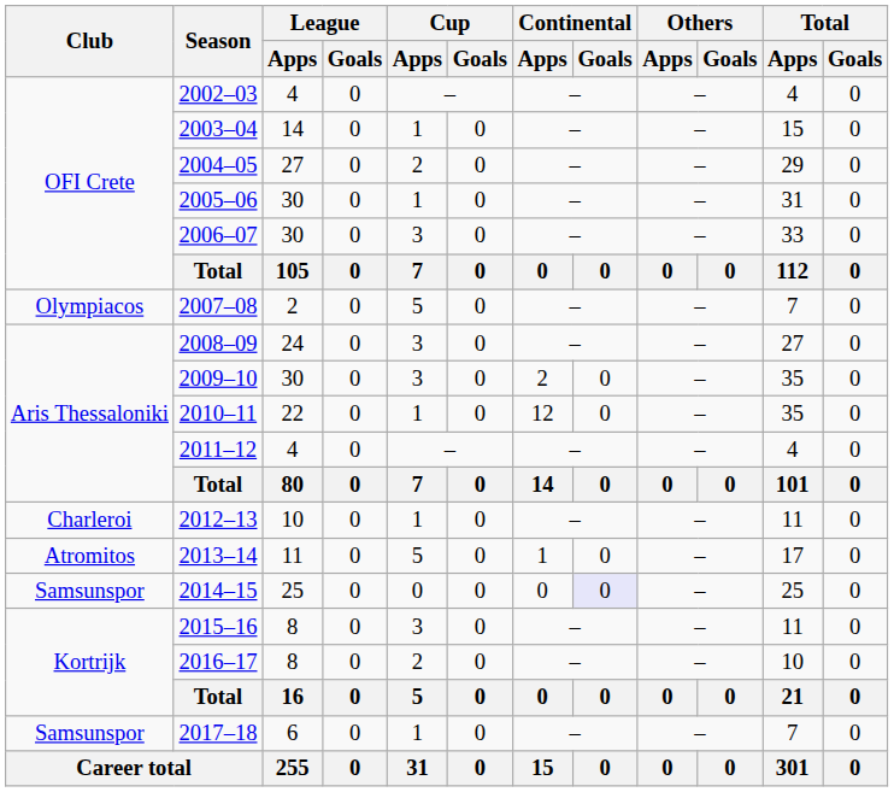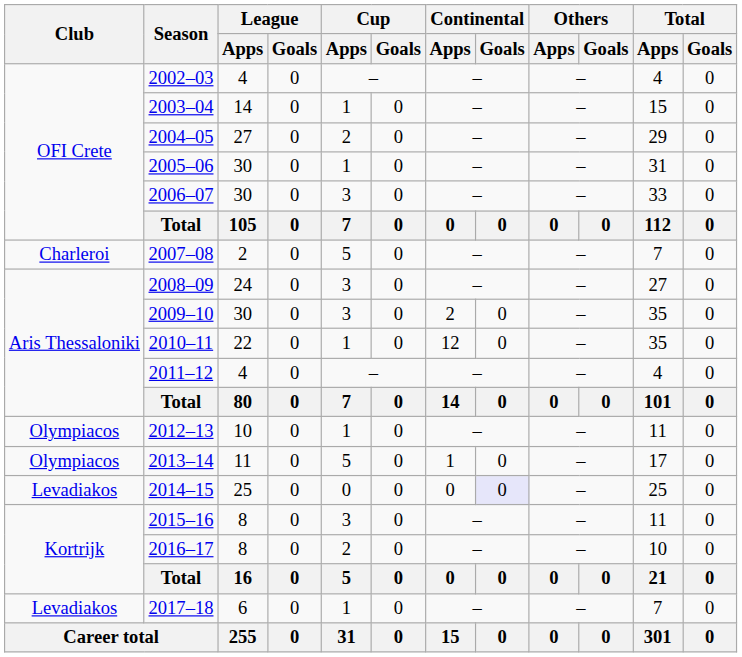 <table class="wikitable" style="text-align:center">
 <tr>
 <th rowspan="2">Club</th>
 <th rowspan="2">Season</th>
 <th colspan="2">League</th>
 <th colspan="2">Cup</th>
 <th colspan="2">Continental</th>
 <th colspan="2">Others</th>
 <th colspan="2">Total</th>
 </tr>
 <tr>
 <th>Apps</th>
 <th>Goals</th>
 <th>Apps</th>
 <th>Goals</th>
 <th>Apps</th>
 <th>Goals</th>
 <th>Apps</th>
 <th>Goals</th>
 <th>Apps</th>
 <th>Goals</th>
 </tr>
 <tr>
 <td rowspan="6"><a href='#'>OFI Crete</a></td>
 <td><a href='#'>2002–03</a></td>
 <td>4</td>
 <td>0</td>
 <td colspan="2">–</td>
 <td colspan="2">–</td>
 <td colspan="2">–</td>
 <td>4</td>
 <td>0</td>
 </tr>
 <tr>
 <td><a href='#'>2003–04</a></td>
 <td>14</td>
 <td>0</td>
 <td>1</td>
 <td>0</td>
 <td colspan="2">–</td>
 <td colspan="2">–</td>
 <td>15</td>
 <td>0</td>
 </tr>
 <tr>
 <td><a href='#'>2004–05</a></td>
 <td>27</td>
 <td>0</td>
 <td>2</td>
 <td>0</td>
 <td colspan="2">–</td>
 <td colspan="2">–</td>
 <td>29</td>
 <td>0</td>
 </tr>
 <tr>
 <td><a href='#'>2005–06</a></td>
 <td>30</td>
 <td>0</td>
 <td>1</td>
 <td>0</td>
 <td colspan="2">–</td>
 <td colspan="2">–</td>
 <td>31</td>
 <td>0</td>
 </tr>
 <tr>
 <td><a href='#'>2006–07</a></td>
 <td>30</td>
 <td>0</td>
 <td>3</td>
 <td>0</td>
 <td colspan="2">–</td>
 <td colspan="2">–</td>
 <td>33</td>
 <td>0</td>
 </tr>
 <tr>
 <th>Total</th>
 <th>105</th>
 <th>0</th>
 <th>7</th>
 <th>0</th>
 <th>0</th>
 <th>0</th>
 <th>0</th>
 <th>0</th>
 <th>112</th>
 <th>0</th>
 </tr>
 <tr>
-<td><a href='#'>Olympiacos</a></td>
+<td><a href='#'>Charleroi</a></td>
 <td><a href='#'>2007–08</a></td>
 <td>2</td>
 <td>0</td>
 <td>5</td>
 <td>0</td>
 <td colspan="2">–</td>
 <td colspan="2">–</td>
 <td>7</td>
 <td>0</td>
 </tr>
 <tr>
 <td rowspan="5"><a href='#'>Aris Thessaloniki</a></td>
 <td><a href='#'>2008–09</a></td>
 <td>24</td>
 <td>0</td>
 <td>3</td>
 <td>0</td>
 <td colspan="2">–</td>
 <td colspan="2">–</td>
 <td>27</td>
 <td>0</td>
 </tr>
 <tr>
 <td><a href='#'>2009–10</a></td>
 <td>30</td>
 <td>0</td>
 <td>3</td>
 <td>0</td>
 <td>2</td>
 <td>0</td>
 <td colspan="2">–</td>
 <td>35</td>
 <td>0</td>
 </tr>
 <tr>
 <td><a href='#'>2010–11</a></td>
 <td>22</td>
 <td>0</td>
 <td>1</td>
 <td>0</td>
 <td>12</td>
 <td>0</td>
 <td colspan="2">–</td>
 <td>35</td>
 <td>0</td>
 </tr>
 <tr>
 <td><a href='#'>2011–12</a></td>
 <td>4</td>
 <td>0</td>
 <td colspan="2">–</td>
 <td colspan="2">–</td>
 <td colspan="2">–</td>
 <td>4</td>
 <td>0</td>
 </tr>
 <tr>
 <th>Total</th>
 <th>80</th>
 <th>0</th>
 <th>7</th>
 <th>0</th>
 <th>14</th>
 <th>0</th>
 <th>0</th>
 <th>0</th>
 <th>101</th>
 <th>0</th>
 </tr>
 <tr>
-<td><a href='#'>Charleroi</a></td>
+<td><a href='#'>Olympiacos</a></td>
 <td><a href='#'>2012–13</a></td>
 <td>10</td>
 <td>0</td>
 <td>1</td>
 <td>0</td>
 <td colspan="2">–</td>
 <td colspan="2">–</td>
 <td>11</td>
 <td>0</td>
 </tr>
 <tr>
-<td><a href='#'>Atromitos</a></td>
+<td><a href='#'>Olympiacos</a></td>
 <td><a href='#'>2013–14</a></td>
 <td>11</td>
 <td>0</td>
 <td>5</td>
 <td>0</td>
 <td>1</td>
 <td>0</td>
 <td colspan="2">–</td>
 <td>17</td>
 <td>0</td>
 </tr>
 <tr>
-<td><a href='#'>Samsunspor</a></td>
+<td><a href='#'>Levadiakos</a></td>
 <td><a href='#'>2014–15</a></td>
 <td>25</td>
 <td>0</td>
 <td>0</td>
 <td>0</td>
 <td>0</td>
 <td style="background: lavender;">0</td>
 <td colspan="2">–</td>
 <td>25</td>
 <td>0</td>
 </tr>
 <tr>
 <td rowspan="3"><a href='#'>Kortrijk</a></td>
 <td><a href='#'>2015–16</a></td>
 <td>8</td>
 <td>0</td>
 <td>3</td>
 <td>0</td>
 <td colspan="2">–</td>
 <td colspan="2">–</td>
 <td>11</td>
 <td>0</td>
 </tr>
 <tr>
 <td><a href='#'>2016–17</a></td>
 <td>8</td>
 <td>0</td>
 <td>2</td>
 <td>0</td>
 <td colspan="2">–</td>
 <td colspan="2">–</td>
 <td>10</td>
 <td>0</td>
 </tr>
 <tr>
 <th>Total</th>
 <th>16</th>
 <th>0</th>
 <th>5</th>
 <th>0</th>
 <th>0</th>
 <th>0</th>
 <th>0</th>
 <th>0</th>
 <th>21</th>
 <th>0</th>
 </tr>
 <tr>
-<td><a href='#'>Samsunspor</a></td>
+<td><a href='#'>Levadiakos</a></td>
 <td><a href='#'>2017–18</a></td>
 <td>6</td>
 <td>0</td>
 <td>1</td>
 <td>0</td>
 <td colspan="2">–</td>
 <td colspan="2">–</td>
 <td>7</td>
 <td>0</td>
 </tr>
 <tr>
 <th colspan="2">Career total</th>
 <th>255</th>
 <th>0</th>
 <th>31</th>
 <th>0</th>
 <th>15</th>
 <th>0</th>
 <th>0</th>
 <th>0</th>
 <th>301</th>
 <th>0</th>
 </tr>
 </table>
